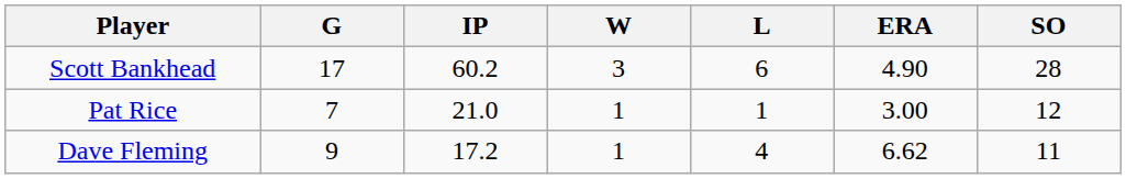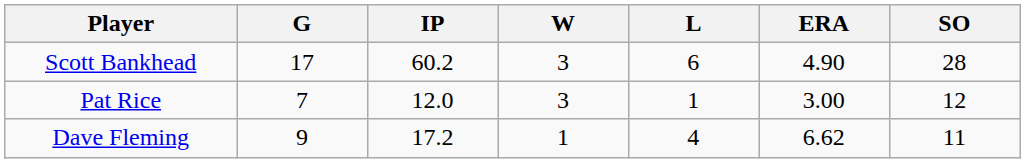 <table class="wikitable sortable">
 <tr>
 <th bgcolor="#DDDDFF" width="16%">Player</th>
 <th bgcolor="#DDDDFF" width="9%">G</th>
 <th bgcolor="#DDDDFF" width="9%">IP</th>
 <th bgcolor="#DDDDFF" width="9%">W</th>
 <th bgcolor="#DDDDFF" width="9%">L</th>
 <th bgcolor="#DDDDFF" width="9%">ERA</th>
 <th bgcolor="#DDDDFF" width="9%">SO</th>
 </tr>
 <tr align="center">
 <td><a href='#'>Scott Bankhead</a></td>
 <td>17</td>
 <td>60.2</td>
 <td>3</td>
 <td>6</td>
 <td>4.90</td>
 <td>28</td>
 </tr>
 <tr align="center">
 <td><a href='#'>Pat Rice</a></td>
 <td>7</td>
-<td>21.0</td>
-<td>1</td>
+<td>12.0</td>
+<td>3</td>
 <td>1</td>
 <td>3.00</td>
 <td>12</td>
 </tr>
 <tr align="center">
 <td><a href='#'>Dave Fleming</a></td>
 <td>9</td>
 <td>17.2</td>
 <td>1</td>
 <td>4</td>
 <td>6.62</td>
 <td>11</td>
 </tr>
 </table>
